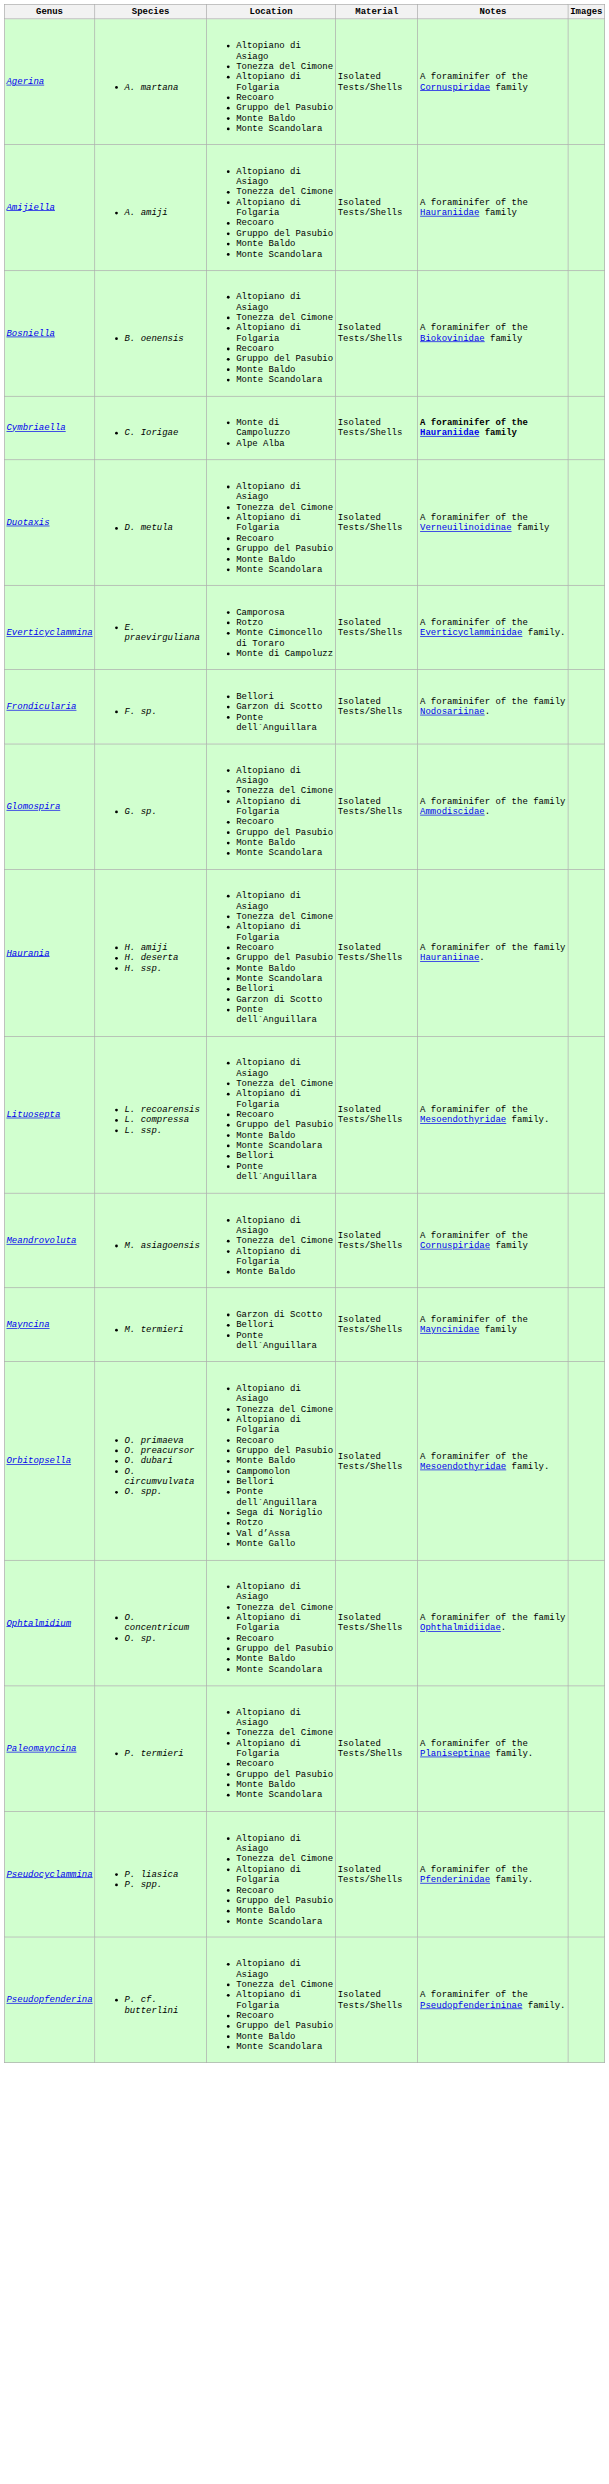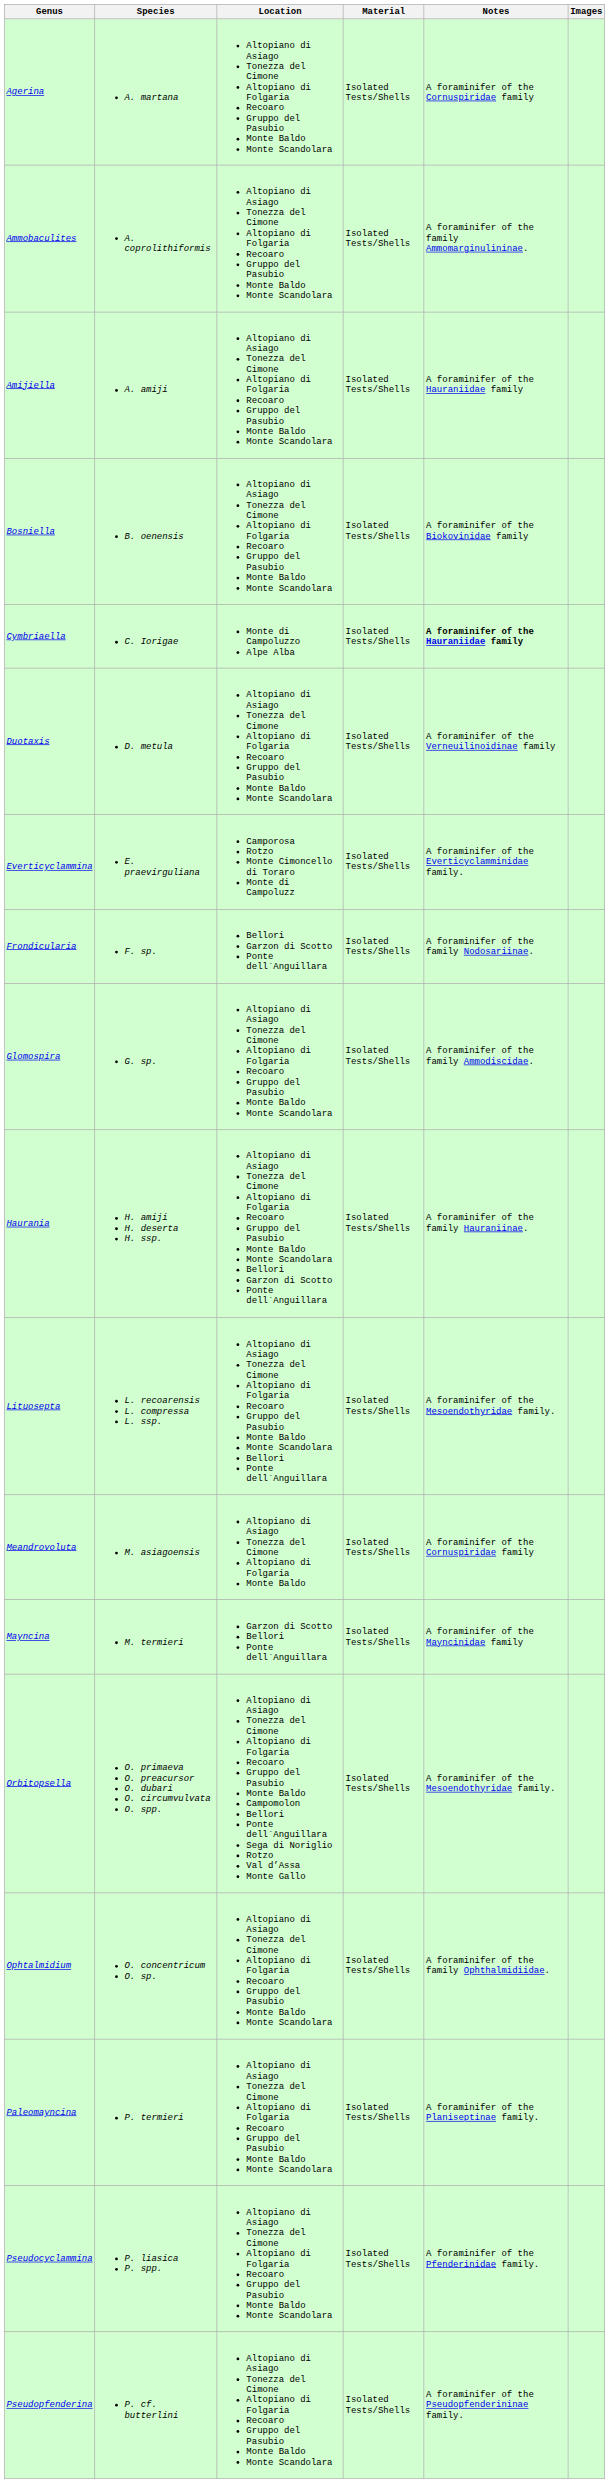 <table class="wikitable sortable">
 <tr>
 <th>Genus</th>
 <th>Species</th>
 <th>Location</th>
 <th>Material</th>
 <th>Notes</th>
 <th>Images</th>
 </tr>
 <tr>
 <td style="background:#D1FFCF;"><em><a href='#'>Agerina</a></em></td>
 <td style="background:#D1FFCF;"><br><ul><li><em>A. martana</em></li></ul></td>
 <td style="background:#D1FFCF;"><br><ul><li>Altopiano di Asiago</li><li>Tonezza del Cimone</li><li>Altopiano di Folgaria</li><li>Recoaro</li><li>Gruppo del Pasubio</li><li>Monte Baldo</li><li>Monte Scandolara</li></ul></td>
 <td style="background:#D1FFCF;">Isolated Tests/Shells</td>
 <td style="background:#D1FFCF;">A foraminifer of the <a href='#'>Cornuspiridae</a> family</td>
+<td style="background:#D1FFCF;"></td>
+</tr>
+<tr>
+<td style="background:#D1FFCF;"><em><a href='#'>Ammobaculites</a></em></td>
+<td style="background:#D1FFCF;"><br><ul><li><em>A. coprolithiformis</em></li></ul></td>
+<td style="background:#D1FFCF;"><br><ul><li>Altopiano di Asiago</li><li>Tonezza del Cimone</li><li>Altopiano di Folgaria</li><li>Recoaro</li><li>Gruppo del Pasubio</li><li>Monte Baldo</li><li>Monte Scandolara</li></ul></td>
+<td style="background:#D1FFCF;">Isolated Tests/Shells</td>
+<td style="background:#D1FFCF;">A foraminifer of the family <a href='#'>Ammomarginulininae</a>.</td>
 <td style="background:#D1FFCF;"></td>
 </tr>
 <tr>
 <td style="background:#D1FFCF;"><em><a href='#'>Amijiella</a></em></td>
 <td style="background:#D1FFCF;"><br><ul><li><em>A. amiji</em></li></ul></td>
 <td style="background:#D1FFCF;"><br><ul><li>Altopiano di Asiago</li><li>Tonezza del Cimone</li><li>Altopiano di Folgaria</li><li>Recoaro</li><li>Gruppo del Pasubio</li><li>Monte Baldo</li><li>Monte Scandolara</li></ul></td>
 <td style="background:#D1FFCF;">Isolated Tests/Shells</td>
 <td style="background:#D1FFCF;">A foraminifer of the <a href='#'>Hauraniidae</a> family</td>
 <td style="background:#D1FFCF;"></td>
 </tr>
 <tr>
 <td style="background:#D1FFCF;"><em><a href='#'>Bosniella</a></em></td>
 <td style="background:#D1FFCF;"><br><ul><li><em>B. oenensis</em></li></ul></td>
 <td style="background:#D1FFCF;"><br><ul><li>Altopiano di Asiago</li><li>Tonezza del Cimone</li><li>Altopiano di Folgaria</li><li>Recoaro</li><li>Gruppo del Pasubio</li><li>Monte Baldo</li><li>Monte Scandolara</li></ul></td>
 <td style="background:#D1FFCF;">Isolated Tests/Shells</td>
 <td style="background:#D1FFCF;">A foraminifer of the <a href='#'>Biokovinidae</a> family</td>
 <td style="background:#D1FFCF;"></td>
 </tr>
 <tr>
 <td style="background:#D1FFCF;"><em><a href='#'>Cymbriaella</a></em></td>
 <td style="background:#D1FFCF;"><br><ul><li><em>C. Iorigae</em></li></ul></td>
 <td style="background:#D1FFCF;"><br><ul><li>Monte di Campoluzzo</li><li>Alpe Alba</li></ul></td>
 <td style="background:#D1FFCF;">Isolated Tests/Shells</td>
 <td style="background:#D1FFCF;"><strong>A foraminifer of the <a href='#'>Hauraniidae</a> family</strong></td>
 <td style="background:#D1FFCF;"></td>
 </tr>
 <tr>
 <td style="background:#D1FFCF;"><em><a href='#'>Duotaxis</a></em></td>
 <td style="background:#D1FFCF;"><br><ul><li><em>D. metula</em></li></ul></td>
 <td style="background:#D1FFCF;"><br><ul><li>Altopiano di Asiago</li><li>Tonezza del Cimone</li><li>Altopiano di Folgaria</li><li>Recoaro</li><li>Gruppo del Pasubio</li><li>Monte Baldo</li><li>Monte Scandolara</li></ul></td>
 <td style="background:#D1FFCF;">Isolated Tests/Shells</td>
 <td style="background:#D1FFCF;">A foraminifer of the <a href='#'>Verneuilinoidinae</a> family</td>
 <td style="background:#D1FFCF;"></td>
 </tr>
 <tr>
 <td style="background:#D1FFCF;"><br><em><a href='#'>Everticyclammina</a></em></td>
 <td style="background:#D1FFCF;"><br><ul><li><em>E. praevirguliana</em></li></ul></td>
 <td style="background:#D1FFCF;"><br><ul><li>Camporosa</li><li>Rotzo</li><li>Monte Cimoncello di Toraro</li><li>Monte di Campoluzz</li></ul></td>
 <td style="background:#D1FFCF;">Isolated Tests/Shells</td>
 <td style="background:#D1FFCF;">A foraminifer of the <a href='#'>Everticyclamminidae</a> family.</td>
 <td style="background:#D1FFCF;"></td>
 </tr>
 <tr>
 <td style="background:#D1FFCF;"><em><a href='#'>Frondicularia</a></em></td>
 <td style="background:#D1FFCF;"><br><ul><li><em>F. sp.</em></li></ul></td>
 <td style="background:#D1FFCF;"><br><ul><li>Bellori</li><li>Garzon di Scotto</li><li>Ponte dell`Anguillara</li></ul></td>
 <td style="background:#D1FFCF;">Isolated Tests/Shells</td>
 <td style="background:#D1FFCF;">A foraminifer of the family <a href='#'>Nodosariinae</a>.</td>
 <td style="background:#D1FFCF;"></td>
 </tr>
 <tr>
 <td style="background:#D1FFCF;"><em><a href='#'>Glomospira</a></em></td>
 <td style="background:#D1FFCF;"><br><ul><li><em>G. sp.</em></li></ul></td>
 <td style="background:#D1FFCF;"><br><ul><li>Altopiano di Asiago</li><li>Tonezza del Cimone</li><li>Altopiano di Folgaria</li><li>Recoaro</li><li>Gruppo del Pasubio</li><li>Monte Baldo</li><li>Monte Scandolara</li></ul></td>
 <td style="background:#D1FFCF;">Isolated Tests/Shells</td>
 <td style="background:#D1FFCF;">A foraminifer of the family <a href='#'>Ammodiscidae</a>.</td>
 <td style="background:#D1FFCF;"></td>
 </tr>
 <tr>
 <td style="background:#D1FFCF;"><em><a href='#'>Haurania</a></em></td>
 <td style="background:#D1FFCF;"><br><ul><li><em>H. amiji</em></li><li><em>H. deserta</em></li><li><em>H. ssp.</em></li></ul></td>
 <td style="background:#D1FFCF;"><br><ul><li>Altopiano di Asiago</li><li>Tonezza del Cimone</li><li>Altopiano di Folgaria</li><li>Recoaro</li><li>Gruppo del Pasubio</li><li>Monte Baldo</li><li>Monte Scandolara</li><li>Bellori</li><li>Garzon di Scotto</li><li>Ponte dell`Anguillara</li></ul></td>
 <td style="background:#D1FFCF;">Isolated Tests/Shells</td>
 <td style="background:#D1FFCF;">A foraminifer of the family <a href='#'>Hauraniinae</a>.</td>
 <td style="background:#D1FFCF;"></td>
 </tr>
 <tr>
 <td style="background:#D1FFCF;"><em><a href='#'>Lituosepta</a></em></td>
 <td style="background:#D1FFCF;"><br><ul><li><em>L. recoarensis</em></li><li><em>L. compressa</em></li><li><em>L. ssp.</em></li></ul></td>
 <td style="background:#D1FFCF;"><br><ul><li>Altopiano di Asiago</li><li>Tonezza del Cimone</li><li>Altopiano di Folgaria</li><li>Recoaro</li><li>Gruppo del Pasubio</li><li>Monte Baldo</li><li>Monte Scandolara</li><li>Bellori</li><li>Ponte dell`Anguillara</li></ul></td>
 <td style="background:#D1FFCF;">Isolated Tests/Shells</td>
 <td style="background:#D1FFCF;">A foraminifer of the <a href='#'>Mesoendothyridae</a> family.</td>
 <td style="background:#D1FFCF;"></td>
 </tr>
 <tr>
 <td style="background:#D1FFCF;"><em><a href='#'>Meandrovoluta</a></em></td>
 <td style="background:#D1FFCF;"><br><ul><li><em>M. asiagoensis</em></li></ul></td>
 <td style="background:#D1FFCF;"><br><ul><li>Altopiano di Asiago</li><li>Tonezza del Cimone</li><li>Altopiano di Folgaria</li><li>Monte Baldo</li></ul></td>
 <td style="background:#D1FFCF;">Isolated Tests/Shells</td>
 <td style="background:#D1FFCF;">A foraminifer of the <a href='#'>Cornuspiridae</a> family</td>
 <td style="background:#D1FFCF;"></td>
 </tr>
 <tr>
 <td style="background:#D1FFCF;"><em><a href='#'>Mayncina</a></em></td>
 <td style="background:#D1FFCF;"><br><ul><li><em>M. termieri</em></li></ul></td>
 <td style="background:#D1FFCF;"><br><ul><li>Garzon di Scotto</li><li>Bellori</li><li>Ponte dell`Anguillara</li></ul></td>
 <td style="background:#D1FFCF;">Isolated Tests/Shells</td>
 <td style="background:#D1FFCF;">A foraminifer of the <a href='#'>Mayncinidae</a> family</td>
 <td style="background:#D1FFCF;"></td>
 </tr>
 <tr>
 <td style="background:#D1FFCF;"><em><a href='#'>Orbitopsella</a></em><em></em></td>
 <td style="background:#D1FFCF;"><br><ul><li><em>O. primaeva</em></li><li><em>O. preacursor</em></li><li><em>O. dubari</em></li><li><em>O. circumvulvata</em></li><li><em>O. spp.</em></li></ul></td>
 <td style="background:#D1FFCF;"><br><ul><li>Altopiano di Asiago</li><li>Tonezza del Cimone</li><li>Altopiano di Folgaria</li><li>Recoaro</li><li>Gruppo del Pasubio</li><li>Monte Baldo</li><li>Campomolon</li><li>Bellori</li><li>Ponte dell`Anguillara</li><li>Sega di Noriglio</li><li>Rotzo</li><li>Val d’Assa</li><li>Monte Gallo</li></ul></td>
 <td style="background:#D1FFCF;">Isolated Tests/Shells</td>
 <td style="background:#D1FFCF;">A foraminifer of the <a href='#'>Mesoendothyridae</a> family.</td>
 <td style="background:#D1FFCF;"></td>
 </tr>
 <tr>
 <td style="background:#D1FFCF;"><em><a href='#'>Ophtalmidium</a></em></td>
 <td style="background:#D1FFCF;"><br><ul><li><em>O. concentricum</em></li><li><em>O. sp.</em></li></ul></td>
 <td style="background:#D1FFCF;"><br><ul><li>Altopiano di Asiago</li><li>Tonezza del Cimone</li><li>Altopiano di Folgaria</li><li>Recoaro</li><li>Gruppo del Pasubio</li><li>Monte Baldo</li><li>Monte Scandolara</li></ul></td>
 <td style="background:#D1FFCF;">Isolated Tests/Shells</td>
 <td style="background:#D1FFCF;">A foraminifer of the family <a href='#'>Ophthalmidiidae</a>.</td>
 <td style="background:#D1FFCF;"></td>
 </tr>
 <tr>
 <td style="background:#D1FFCF;"><em><a href='#'>Paleomayncina</a></em></td>
 <td style="background:#D1FFCF;"><br><ul><li><em>P. termieri</em></li></ul></td>
 <td style="background:#D1FFCF;"><br><ul><li>Altopiano di Asiago</li><li>Tonezza del Cimone</li><li>Altopiano di Folgaria</li><li>Recoaro</li><li>Gruppo del Pasubio</li><li>Monte Baldo</li><li>Monte Scandolara</li></ul></td>
 <td style="background:#D1FFCF;">Isolated Tests/Shells</td>
 <td style="background:#D1FFCF;">A foraminifer of the  <a href='#'>Planiseptinae</a> family.</td>
 <td style="background:#D1FFCF;"></td>
 </tr>
 <tr>
 <td style="background:#D1FFCF;"><em><a href='#'>Pseudocyclammina</a></em></td>
 <td style="background:#D1FFCF;"><br><ul><li><em>P. liasica</em></li><li><em>P. spp.</em></li></ul></td>
 <td style="background:#D1FFCF;"><br><ul><li>Altopiano di Asiago</li><li>Tonezza del Cimone</li><li>Altopiano di Folgaria</li><li>Recoaro</li><li>Gruppo del Pasubio</li><li>Monte Baldo</li><li>Monte Scandolara</li></ul></td>
 <td style="background:#D1FFCF;">Isolated Tests/Shells</td>
 <td style="background:#D1FFCF;">A foraminifer of the <a href='#'>Pfenderinidae</a> family.</td>
 <td style="background:#D1FFCF;"></td>
 </tr>
 <tr>
 <td style="background:#D1FFCF;"><em><a href='#'>Pseudopfenderina</a></em></td>
 <td style="background:#D1FFCF;"><br><ul><li><em>P. cf. butterlini</em></li></ul></td>
 <td style="background:#D1FFCF;"><br><ul><li>Altopiano di Asiago</li><li>Tonezza del Cimone</li><li>Altopiano di Folgaria</li><li>Recoaro</li><li>Gruppo del Pasubio</li><li>Monte Baldo</li><li>Monte Scandolara</li></ul></td>
 <td style="background:#D1FFCF;">Isolated Tests/Shells</td>
 <td style="background:#D1FFCF;">A foraminifer of the <a href='#'>Pseudopfenderininae</a> family.</td>
 <td style="background:#D1FFCF;"></td>
 </tr>
 </table>
